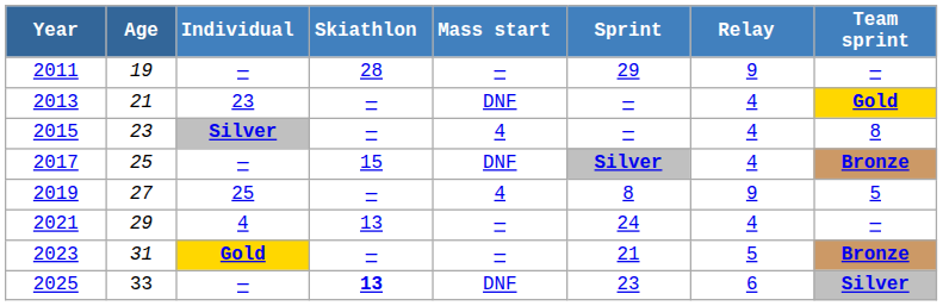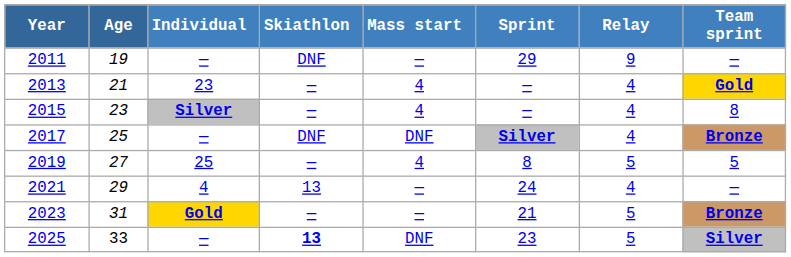 <table class="wikitable" style="font-size:95%; text-align:center; border:grey solid 1px; border-collapse:collapse; background:#ffffff;">
 <tr>
 <th style="background-color:#369; color:white; width:60px;"> Year </th>
 <th style="background-color:#369; color:white; width:40px;"> Age </th>
 <th style="background-color:#4180be; color:white; width:75px;">Individual </th>
 <th style="background-color:#4180be; color:white; width:75px;">Skiathlon </th>
 <th style="background-color:#4180be; color:white; width:75px;">Mass start </th>
 <th style="background-color:#4180be; color:white; width:75px;"> Sprint </th>
 <th style="background-color:#4180be; color:white; width:75px;">Relay </th>
 <th style="background-color:#4180be; color:white; width:75px;"> Team <br> sprint </th>
 </tr>
 <tr>
 <td><a href='#'>2011</a></td>
 <td><em>19</em></td>
 <td><a href='#'>—</a></td>
-<td><a href='#'>28</a></td>
+<td><a href='#'>DNF</a></td>
 <td><a href='#'>—</a></td>
 <td><a href='#'>29</a></td>
 <td><a href='#'>9</a></td>
 <td><a href='#'>—</a></td>
 </tr>
 <tr>
 <td><a href='#'>2013</a></td>
 <td><em>21</em></td>
 <td><a href='#'>23</a></td>
 <td><a href='#'>—</a></td>
-<td><a href='#'>DNF</a></td>
+<td><a href='#'>4</a></td>
 <td><a href='#'>—</a></td>
 <td><a href='#'>4</a></td>
 <td style="background:gold;"><a href='#'><strong>Gold</strong></a></td>
 </tr>
 <tr>
 <td><a href='#'>2015</a></td>
 <td><em>23</em></td>
 <td style="background:silver;"><a href='#'><strong>Silver</strong></a></td>
 <td><a href='#'>—</a></td>
 <td><a href='#'>4</a></td>
 <td><a href='#'>—</a></td>
 <td><a href='#'>4</a></td>
 <td><a href='#'>8</a></td>
 </tr>
 <tr>
 <td><a href='#'>2017</a></td>
 <td><em>25</em></td>
 <td><a href='#'>—</a></td>
-<td><a href='#'>15</a></td>
+<td><a href='#'>DNF</a></td>
 <td><a href='#'>DNF</a></td>
 <td style="background:silver;"><a href='#'><strong>Silver</strong></a></td>
 <td><a href='#'>4</a></td>
 <td style="background:#c96;"><a href='#'><strong>Bronze</strong></a></td>
 </tr>
 <tr>
 <td><a href='#'>2019</a></td>
 <td><em>27</em></td>
 <td><a href='#'>25</a></td>
 <td><a href='#'>—</a></td>
 <td><a href='#'>4</a></td>
 <td><a href='#'>8</a></td>
-<td><a href='#'>9</a></td>
+<td><a href='#'>5</a></td>
 <td><a href='#'>5</a></td>
 </tr>
 <tr>
 <td><a href='#'>2021</a></td>
 <td><em>29</em></td>
 <td><a href='#'>4</a></td>
 <td><a href='#'>13</a></td>
 <td><a href='#'>—</a></td>
 <td><a href='#'>24</a></td>
 <td><a href='#'>4</a></td>
 <td><a href='#'>—</a></td>
 </tr>
 <tr>
 <td><a href='#'>2023</a></td>
 <td><em>31</em></td>
 <td style="background:gold;"><a href='#'><strong>Gold</strong></a></td>
 <td><a href='#'>—</a></td>
 <td><a href='#'>—</a></td>
 <td><a href='#'>21</a></td>
 <td><a href='#'>5</a></td>
 <td style="background:#c96;"><a href='#'><strong>Bronze</strong></a></td>
 </tr>
 <tr>
 <td><a href='#'>2025</a></td>
 <td>33</td>
 <td><a href='#'>—</a></td>
 <td><strong><a href='#'>13</a></strong></td>
 <td><a href='#'>DNF</a></td>
 <td><a href='#'>23</a></td>
-<td><a href='#'>6</a></td>
+<td><a href='#'>5</a></td>
 <td style="background:silver;"><a href='#'><strong>Silver</strong></a></td>
 </tr>
 </table>
